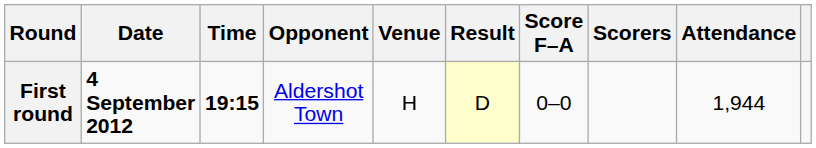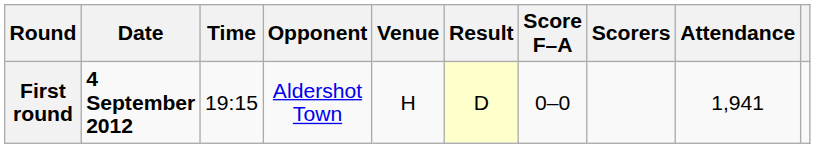 <table class="wikitable plainrowheaders" style="text-align:center">
 <tr>
 <th scope="col">Round</th>
 <th scope="col">Date</th>
 <th scope="col">Time</th>
 <th scope="col">Opponent</th>
 <th scope="col">Venue</th>
 <th scope="col">Result</th>
 <th scope="col">Score<br>F–A</th>
 <th scope="col">Scorers</th>
 <th scope="col">Attendance</th>
 <th scope="col"></th>
 </tr>
 <tr>
 <th scope=row>First round</th>
 <td align=left><strong>4 September 2012</strong></td>
-<td><strong>19:15</strong></td>
+<td>19:15</td>
 <td><a href='#'>Aldershot Town</a></td>
 <td>H</td>
 <td bgcolor=#FFFFCC>D</td>
 <td>0–0 </td>
 <td></td>
-<td>1,944</td>
+<td>1,941</td>
 <td></td>
 </tr>
 </table>
